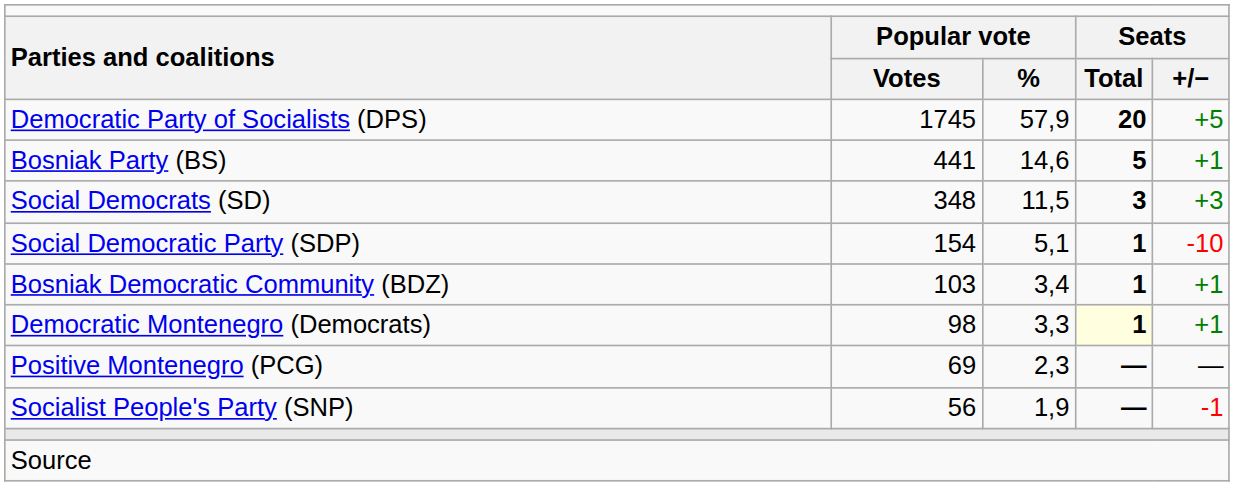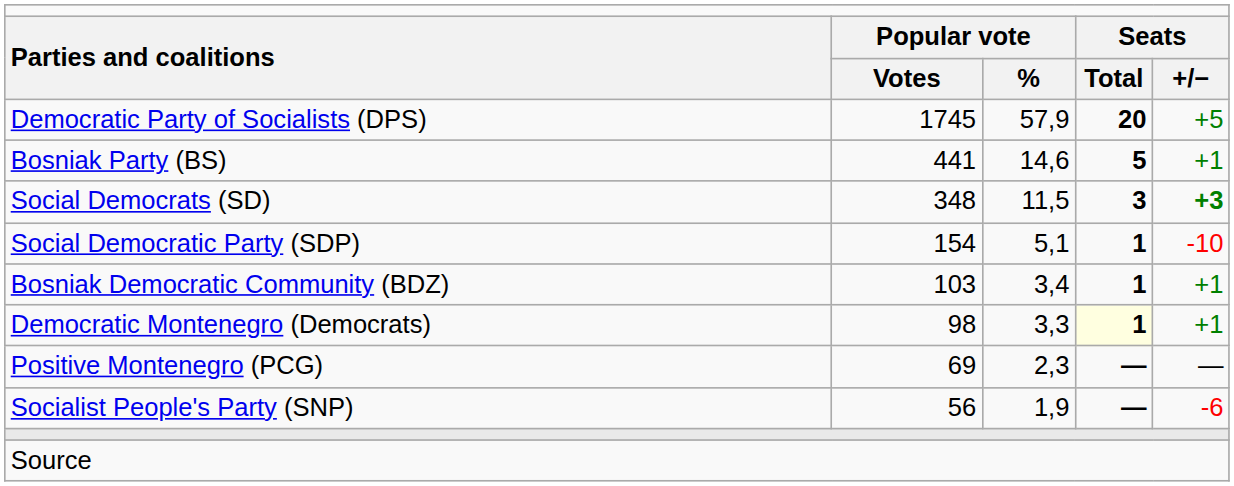 <table class="wikitable" style="text-align:right; font-size:98%; margin-bottom:0">
 <tr>
 <td colspan="6"></td>
 </tr>
 <tr>
 <th style="text-align:left;" rowspan="2" width="500">Parties and coalitions</th>
 <th colspan="2">Popular vote</th>
 <th colspan="2">Seats</th>
 </tr>
 <tr>
 <th width="85">Votes</th>
 <th width="50">%</th>
 <th width="40">Total</th>
 <th width="40">+/−</th>
 </tr>
 <tr>
 <td align="left"><a href='#'>Democratic Party of Socialists</a> (DPS)</td>
 <td>1745</td>
 <td>57,9</td>
 <td><strong>20</strong></td>
 <td style="color:green;">+5</td>
 </tr>
 <tr>
 <td align="left"><a href='#'>Bosniak Party</a> (BS)</td>
 <td>441</td>
 <td>14,6</td>
 <td><strong>5</strong></td>
 <td style="color:green;">+1</td>
 </tr>
 <tr>
 <td align="left"><a href='#'>Social Democrats</a> (SD)</td>
 <td>348</td>
 <td>11,5</td>
 <td><strong>3</strong></td>
-<td style="color:green;">+3</td>
+<td style="color:green;"><strong>+3</strong></td>
 </tr>
 <tr>
 <td align="left"><a href='#'>Social Democratic Party</a> (SDP)</td>
 <td>154</td>
 <td>5,1</td>
 <td><strong>1</strong></td>
 <td style="color:red;">-10</td>
 </tr>
 <tr>
 <td align="left"><a href='#'>Bosniak Democratic Community</a> (BDZ)</td>
 <td>103</td>
 <td>3,4</td>
 <td><strong>1</strong></td>
 <td style="color:green;">+1</td>
 </tr>
 <tr>
 <td align="left"><a href='#'>Democratic Montenegro</a> (Democrats)</td>
 <td>98</td>
 <td>3,3</td>
 <td style="background: lightyellow;"><strong>1</strong></td>
 <td style="color:green;">+1</td>
 </tr>
 <tr>
 <td align="left"><a href='#'>Positive Montenegro</a> (PCG)</td>
 <td>69</td>
 <td>2,3</td>
 <td><strong>—</strong></td>
 <td>—</td>
 </tr>
 <tr>
 <td align="left"><a href='#'>Socialist People's Party</a> (SNP)</td>
 <td>56</td>
 <td>1,9</td>
 <td><strong>—</strong></td>
-<td style="color:red;">-1</td>
+<td style="color:red;">-6</td>
 </tr>
 <tr>
 <td colspan="6" bgcolor="#E9E9E9"></td>
 </tr>
 <tr>
 <td align="left" colspan="6">Source</td>
 </tr>
 </table>
